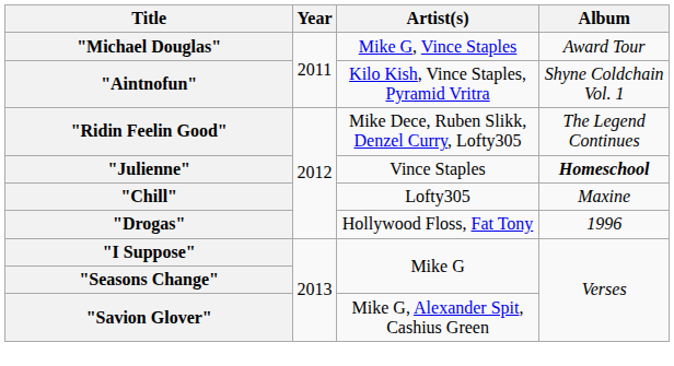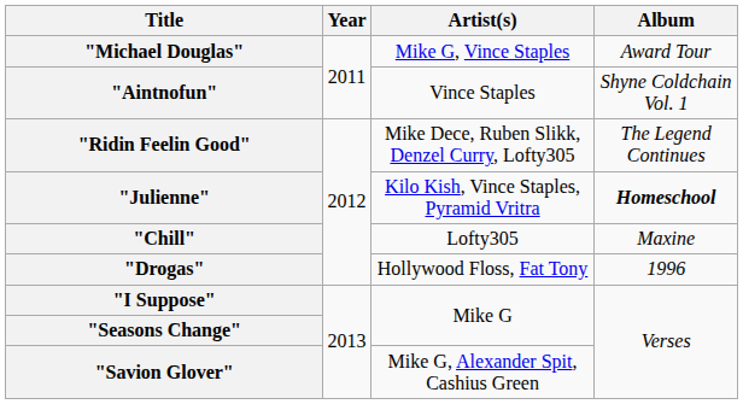 <table class="wikitable plainrowheaders" style="text-align:center;">
 <tr>
 <th scope="col" style="width:16em;">Title</th>
 <th scope="col">Year</th>
 <th scope="col">Artist(s)</th>
 <th scope="col">Album</th>
 </tr>
 <tr>
 <th scope="row">"Michael Douglas"</th>
 <td rowspan="2">2011</td>
 <td><a href='#'>Mike G</a>, <a href='#'>Vince Staples</a></td>
 <td><em>Award Tour</em></td>
 </tr>
 <tr>
 <th scope="row">"Aintnofun"</th>
-<td><a href='#'>Kilo Kish</a>, Vince Staples, <a href='#'>Pyramid Vritra</a></td>
+<td>Vince Staples</td>
 <td><em>Shyne Coldchain Vol. 1</em></td>
 </tr>
 <tr>
 <th scope="row">"Ridin Feelin Good"</th>
 <td rowspan="4">2012</td>
 <td>Mike Dece, Ruben Slikk, <a href='#'>Denzel Curry</a>, Lofty305</td>
 <td><em>The Legend Continues</em></td>
 </tr>
 <tr>
 <th scope="row">"Julienne"</th>
-<td>Vince Staples</td>
+<td><a href='#'>Kilo Kish</a>, Vince Staples, <a href='#'>Pyramid Vritra</a></td>
 <td><strong><em>Homeschool</em></strong></td>
 </tr>
 <tr>
 <th scope="row">"Chill"</th>
 <td>Lofty305</td>
 <td><em>Maxine</em></td>
 </tr>
 <tr>
 <th scope="row">"Drogas"</th>
 <td>Hollywood Floss, <a href='#'>Fat Tony</a></td>
 <td><em>1996</em></td>
 </tr>
 <tr>
 <th scope="row">"I Suppose"</th>
 <td rowspan="3">2013</td>
 <td rowspan="2">Mike G</td>
 <td rowspan="3"><em>Verses</em></td>
 </tr>
 <tr>
 <th scope="row">"Seasons Change"</th>
 </tr>
 <tr>
 <th scope="row">"Savion Glover"</th>
 <td>Mike G, <a href='#'>Alexander Spit</a>, Cashius Green</td>
 </tr>
 <tr>
 </tr>
 </table>
